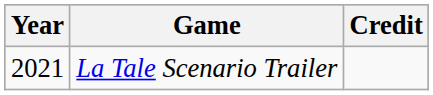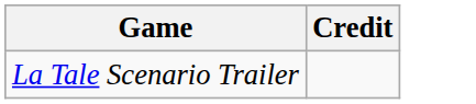 <table class = "wikitable sortable">
 <tr>
-<th>Year</th>
 <th>Game</th>
 <th>Credit</th>
 </tr>
 <tr>
-<td>2021</td>
 <td><em><a href='#'>La Tale</a> Scenario Trailer</em></td>
 <td></td>
 </tr>
 </table>
